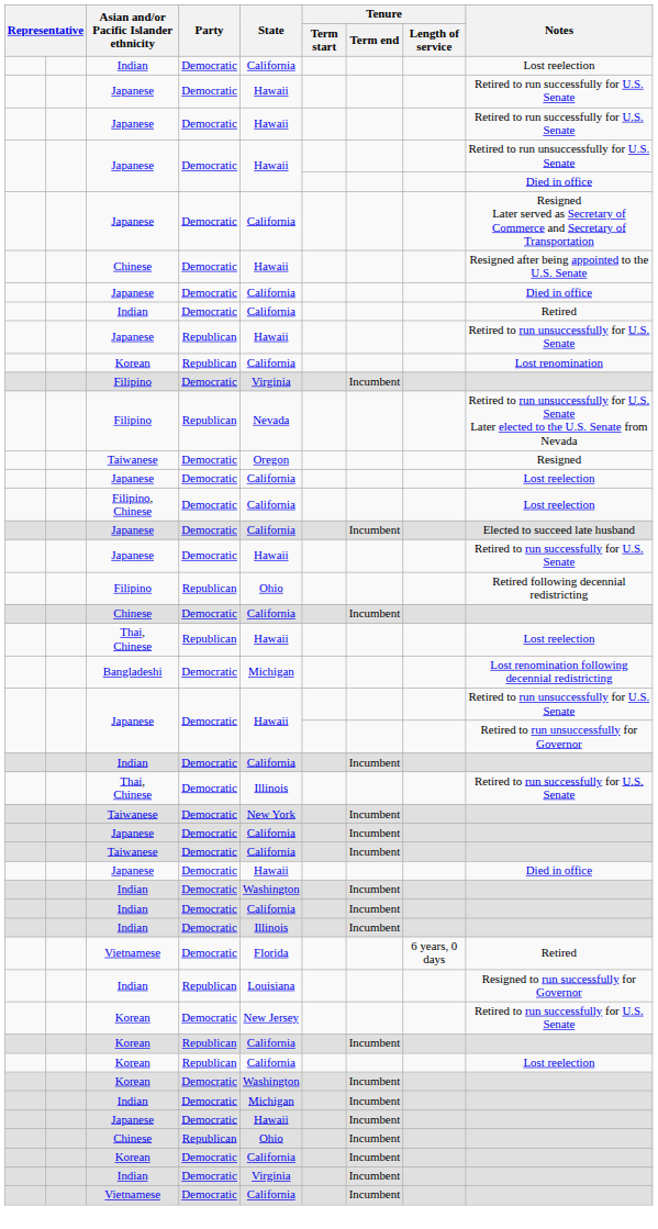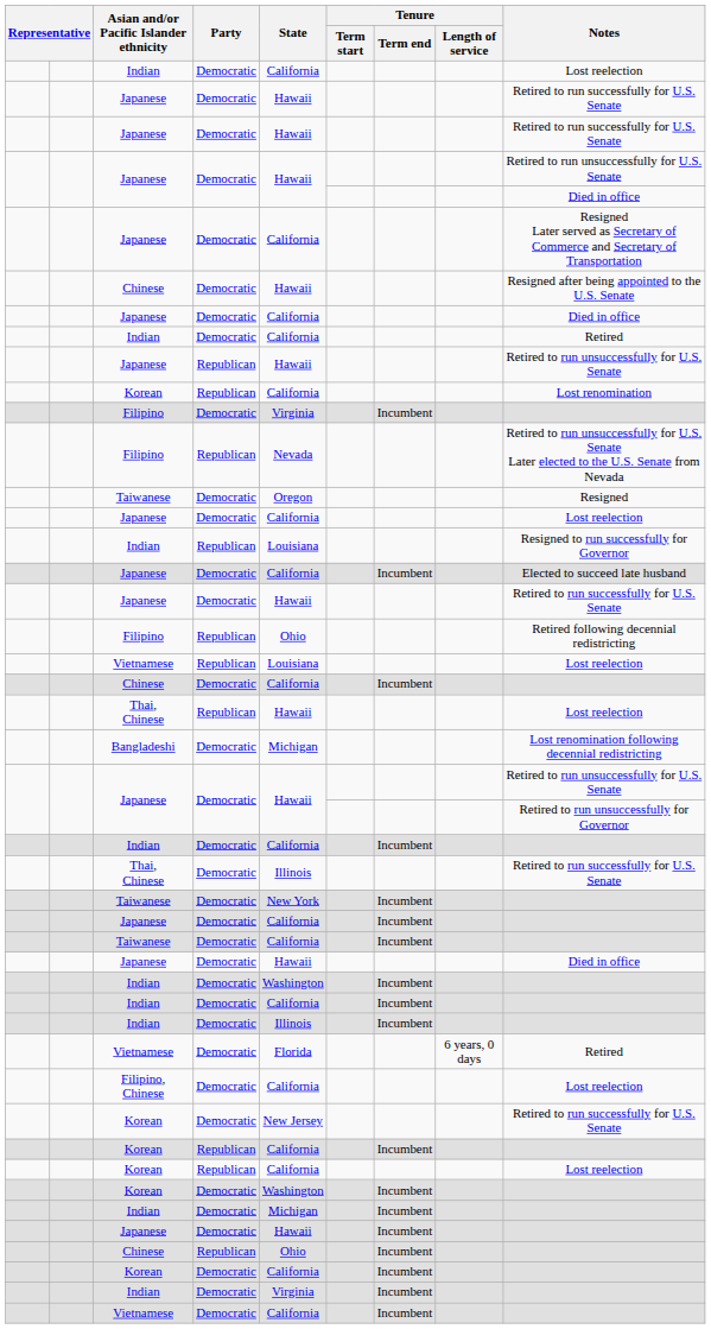 <table class="wikitable sortable plainrowheaders" style="text-align: center;">
 <tr bgcolor="#CCCCCC">
 <th rowspan=2 colspan=2 class=unsortable><a href='#'>Representative</a></th>
 <th rowspan=2>Asian and/or <br>Pacific Islander ethnicity</th>
 <th rowspan=2>Party</th>
 <th rowspan=2>State</th>
 <th colspan=3>Tenure</th>
 <th rowspan=2>Notes</th>
 </tr>
 <tr>
 <th>Term start</th>
 <th>Term end</th>
 <th>Length of service</th>
 </tr>
 <tr>
 <td></td>
 <td><strong></strong><br></td>
 <td><a href='#'>Indian</a></td>
 <td><a href='#'>Democratic</a></td>
 <td><a href='#'>California</a></td>
 <td></td>
 <td></td>
 <td></td>
 <td>Lost reelection</td>
 </tr>
 <tr>
 <td></td>
 <td><strong></strong><br></td>
 <td><a href='#'>Japanese</a></td>
 <td><a href='#'>Democratic</a></td>
 <td><a href='#'>Hawaii</a></td>
 <td></td>
 <td></td>
 <td></td>
 <td>Retired to run successfully for <a href='#'>U.S. Senate</a></td>
 </tr>
 <tr>
 <td></td>
 <td><strong></strong><br></td>
 <td><a href='#'>Japanese</a></td>
 <td><a href='#'>Democratic</a></td>
 <td><a href='#'>Hawaii</a></td>
 <td></td>
 <td></td>
 <td></td>
 <td>Retired to run successfully for <a href='#'>U.S. Senate</a></td>
 </tr>
 <tr>
 <td rowspan=2></td>
 <td rowspan=2><strong></strong><br></td>
 <td rowspan=2><a href='#'>Japanese</a></td>
 <td rowspan=2 ><a href='#'>Democratic</a></td>
 <td rowspan=2><a href='#'>Hawaii</a></td>
 <td></td>
 <td></td>
 <td></td>
 <td>Retired to run unsuccessfully for <a href='#'>U.S. Senate</a></td>
 </tr>
 <tr>
 <td></td>
 <td></td>
 <td></td>
 <td><a href='#'>Died in office</a></td>
 </tr>
 <tr>
 <td></td>
 <td><strong></strong><br></td>
 <td><a href='#'>Japanese</a></td>
 <td><a href='#'>Democratic</a></td>
 <td><a href='#'>California</a></td>
 <td></td>
 <td></td>
 <td></td>
 <td>Resigned<br>Later served as <a href='#'>Secretary of Commerce</a> and <a href='#'>Secretary of Transportation</a></td>
 </tr>
 <tr>
 <td></td>
 <td><strong></strong><br></td>
 <td><a href='#'>Chinese</a></td>
 <td><a href='#'>Democratic</a></td>
 <td><a href='#'>Hawaii</a></td>
 <td></td>
 <td></td>
 <td></td>
 <td>Resigned after being <a href='#'>appointed</a> to the <a href='#'>U.S. Senate</a></td>
 </tr>
 <tr>
 <td></td>
 <td><strong></strong><br></td>
 <td><a href='#'>Japanese</a></td>
 <td><a href='#'>Democratic</a></td>
 <td><a href='#'>California</a></td>
 <td></td>
 <td></td>
 <td></td>
 <td><a href='#'>Died in office</a></td>
 </tr>
 <tr>
 <td></td>
 <td><strong></strong><br></td>
 <td><a href='#'>Indian</a></td>
 <td><a href='#'>Democratic</a></td>
 <td><a href='#'>California</a></td>
 <td></td>
 <td></td>
 <td></td>
 <td>Retired</td>
 </tr>
 <tr>
 <td></td>
 <td><strong></strong><br></td>
 <td><a href='#'>Japanese</a></td>
 <td><a href='#'>Republican</a></td>
 <td><a href='#'>Hawaii</a></td>
 <td></td>
 <td></td>
 <td></td>
 <td>Retired to <a href='#'>run unsuccessfully</a> for <a href='#'>U.S. Senate</a></td>
 </tr>
 <tr>
 <td></td>
 <td><strong></strong><br></td>
 <td><a href='#'>Korean</a></td>
 <td><a href='#'>Republican</a></td>
 <td><a href='#'>California</a></td>
 <td></td>
 <td></td>
 <td></td>
 <td><a href='#'>Lost renomination</a></td>
 </tr>
 <tr style="background:#e0e0e0">
 <td></td>
 <td><strong></strong><br></td>
 <td><a href='#'>Filipino</a></td>
 <td><a href='#'>Democratic</a></td>
 <td><a href='#'>Virginia</a></td>
 <td></td>
 <td>Incumbent</td>
 <td></td>
 <td></td>
 </tr>
 <tr>
 <td></td>
 <td><strong></strong><br></td>
 <td><a href='#'>Filipino</a></td>
 <td><a href='#'>Republican</a></td>
 <td><a href='#'>Nevada</a></td>
 <td></td>
 <td></td>
 <td></td>
 <td>Retired to <a href='#'>run unsuccessfully</a> for <a href='#'>U.S. Senate</a><br>Later <a href='#'>elected to the U.S. Senate</a> from Nevada</td>
 </tr>
 <tr>
 <td></td>
 <td><strong></strong><br></td>
 <td><a href='#'>Taiwanese</a></td>
 <td><a href='#'>Democratic</a></td>
 <td><a href='#'>Oregon</a></td>
 <td></td>
 <td></td>
 <td></td>
 <td>Resigned</td>
 </tr>
 <tr>
 <td></td>
 <td><strong></strong><br></td>
 <td><a href='#'>Japanese</a></td>
 <td><a href='#'>Democratic</a></td>
 <td><a href='#'>California</a></td>
 <td></td>
 <td></td>
 <td></td>
 <td><a href='#'>Lost reelection</a></td>
 </tr>
 <tr>
 <td></td>
 <td><strong></strong><br></td>
-<td><a href='#'>Filipino</a>,<br><a href='#'>Chinese</a></td>
-<td><a href='#'>Democratic</a></td>
-<td><a href='#'>California</a></td>
+<td><a href='#'>Indian</a></td>
+<td><a href='#'>Republican</a></td>
+<td><a href='#'>Louisiana</a></td>
 <td></td>
 <td></td>
 <td></td>
-<td><a href='#'>Lost reelection</a></td>
+<td>Resigned to <a href='#'>run successfully</a> for <a href='#'>Governor</a></td>
 </tr>
 <tr style="background:#e0e0e0">
 <td></td>
 <td><strong></strong><br></td>
 <td><a href='#'>Japanese</a></td>
 <td><a href='#'>Democratic</a></td>
 <td><a href='#'>California</a></td>
 <td></td>
 <td>Incumbent</td>
 <td></td>
 <td>Elected to succeed late husband</td>
 </tr>
 <tr>
 <td></td>
 <td><strong></strong><br></td>
 <td><a href='#'>Japanese</a></td>
 <td><a href='#'>Democratic</a></td>
 <td><a href='#'>Hawaii</a></td>
 <td></td>
 <td></td>
 <td></td>
 <td>Retired to <a href='#'>run successfully</a> for <a href='#'>U.S. Senate</a></td>
 </tr>
 <tr>
 <td></td>
 <td><strong></strong><br></td>
 <td><a href='#'>Filipino</a></td>
 <td><a href='#'>Republican</a></td>
 <td><a href='#'>Ohio</a></td>
 <td></td>
 <td></td>
 <td></td>
 <td>Retired following decennial redistricting</td>
+</tr>
+<tr>
+<td></td>
+<td><strong></strong><br></td>
+<td><a href='#'>Vietnamese</a></td>
+<td><a href='#'>Republican</a></td>
+<td><a href='#'>Louisiana</a></td>
+<td></td>
+<td></td>
+<td></td>
+<td><a href='#'>Lost reelection</a></td>
 </tr>
 <tr style="background:#e0e0e0">
 <td></td>
 <td><strong></strong><br></td>
 <td><a href='#'>Chinese</a></td>
 <td><a href='#'>Democratic</a></td>
 <td><a href='#'>California</a></td>
 <td></td>
 <td>Incumbent</td>
 <td></td>
 <td></td>
 </tr>
 <tr>
 <td></td>
 <td><strong></strong><br></td>
 <td><a href='#'>Thai</a>,<br><a href='#'>Chinese</a></td>
 <td><a href='#'>Republican</a></td>
 <td><a href='#'>Hawaii</a></td>
 <td></td>
 <td></td>
 <td></td>
 <td><a href='#'>Lost reelection</a></td>
 </tr>
 <tr>
 <td></td>
 <td><strong></strong><br></td>
 <td><a href='#'>Bangladeshi</a></td>
 <td><a href='#'>Democratic</a></td>
 <td><a href='#'>Michigan</a></td>
 <td></td>
 <td></td>
 <td></td>
 <td><a href='#'>Lost renomination following decennial redistricting</a></td>
 </tr>
 <tr>
 <td rowspan=2></td>
 <td rowspan=2><strong></strong><br></td>
 <td rowspan=2><a href='#'>Japanese</a></td>
 <td rowspan=2 ><a href='#'>Democratic</a></td>
 <td rowspan=2><a href='#'>Hawaii</a></td>
 <td></td>
 <td></td>
 <td></td>
 <td>Retired to <a href='#'>run unsuccessfully</a> for <a href='#'>U.S. Senate</a></td>
 </tr>
 <tr>
 <td></td>
 <td></td>
 <td></td>
 <td>Retired to <a href='#'>run unsuccessfully</a> for <a href='#'>Governor</a></td>
 </tr>
 <tr style="background:#e0e0e0">
 <td></td>
 <td><strong></strong><br></td>
 <td><a href='#'>Indian</a></td>
 <td><a href='#'>Democratic</a></td>
 <td><a href='#'>California</a></td>
 <td></td>
 <td>Incumbent</td>
 <td></td>
 <td></td>
 </tr>
 <tr>
 <td></td>
 <td><strong></strong><br></td>
 <td><a href='#'>Thai</a>,<br><a href='#'>Chinese</a></td>
 <td><a href='#'>Democratic</a></td>
 <td><a href='#'>Illinois</a></td>
 <td></td>
 <td></td>
 <td></td>
 <td>Retired to <a href='#'>run successfully</a> for <a href='#'>U.S. Senate</a></td>
 </tr>
 <tr style="background:#e0e0e0">
 <td></td>
 <td><strong></strong><br></td>
 <td><a href='#'>Taiwanese</a></td>
 <td><a href='#'>Democratic</a></td>
 <td><a href='#'>New York</a></td>
 <td></td>
 <td>Incumbent</td>
 <td></td>
 <td></td>
 </tr>
 <tr style="background:#e0e0e0">
 <td></td>
 <td><strong></strong><br></td>
 <td><a href='#'>Japanese</a></td>
 <td><a href='#'>Democratic</a></td>
 <td><a href='#'>California</a></td>
 <td></td>
 <td>Incumbent</td>
 <td></td>
 <td></td>
 </tr>
 <tr style="background:#e0e0e0">
 <td></td>
 <td><strong></strong><br></td>
 <td><a href='#'>Taiwanese</a></td>
 <td><a href='#'>Democratic</a></td>
 <td><a href='#'>California</a></td>
 <td></td>
 <td>Incumbent</td>
 <td></td>
 <td></td>
 </tr>
 <tr>
 <td></td>
 <td><strong></strong><br></td>
 <td><a href='#'>Japanese</a></td>
 <td><a href='#'>Democratic</a></td>
 <td><a href='#'>Hawaii</a></td>
 <td></td>
 <td></td>
 <td></td>
 <td><a href='#'>Died in office</a></td>
 </tr>
 <tr style="background:#e0e0e0">
 <td></td>
 <td><strong></strong><br></td>
 <td><a href='#'>Indian</a></td>
 <td><a href='#'>Democratic</a></td>
 <td><a href='#'>Washington</a></td>
 <td></td>
 <td>Incumbent</td>
 <td></td>
 <td></td>
 </tr>
 <tr style="background:#e0e0e0">
 <td></td>
 <td><strong></strong><br></td>
 <td><a href='#'>Indian</a></td>
 <td><a href='#'>Democratic</a></td>
 <td><a href='#'>California</a></td>
 <td></td>
 <td>Incumbent</td>
 <td></td>
 <td></td>
 </tr>
 <tr style="background:#e0e0e0">
 <td></td>
 <td><strong></strong><br></td>
 <td><a href='#'>Indian</a></td>
 <td><a href='#'>Democratic</a></td>
 <td><a href='#'>Illinois</a></td>
 <td></td>
 <td>Incumbent</td>
 <td></td>
 <td></td>
 </tr>
 <tr style=>
 <td></td>
 <td><strong></strong><br></td>
 <td><a href='#'>Vietnamese</a></td>
 <td><a href='#'>Democratic</a></td>
 <td><a href='#'>Florida</a></td>
 <td></td>
 <td></td>
 <td>6 years, 0 days</td>
 <td>Retired</td>
 </tr>
 <tr>
 <td></td>
 <td><strong></strong><br></td>
-<td><a href='#'>Indian</a></td>
-<td><a href='#'>Republican</a></td>
-<td><a href='#'>Louisiana</a></td>
+<td><a href='#'>Filipino</a>,<br><a href='#'>Chinese</a></td>
+<td><a href='#'>Democratic</a></td>
+<td><a href='#'>California</a></td>
 <td></td>
 <td></td>
 <td></td>
-<td>Resigned to <a href='#'>run successfully</a> for <a href='#'>Governor</a></td>
+<td><a href='#'>Lost reelection</a></td>
 </tr>
 <tr>
 <td></td>
 <td><strong></strong><br></td>
 <td><a href='#'>Korean</a></td>
 <td><a href='#'>Democratic</a></td>
 <td><a href='#'>New Jersey</a></td>
 <td></td>
 <td></td>
 <td></td>
 <td>Retired to <a href='#'>run successfully</a> for <a href='#'>U.S. Senate</a></td>
 </tr>
 <tr style="background:#e0e0e0">
 <td></td>
 <td><strong></strong><br></td>
 <td><a href='#'>Korean</a></td>
 <td><a href='#'>Republican</a></td>
 <td><a href='#'>California</a></td>
 <td></td>
 <td>Incumbent</td>
 <td></td>
 <td></td>
 </tr>
 <tr>
 <td></td>
 <td><strong></strong><br></td>
 <td><a href='#'>Korean</a></td>
 <td><a href='#'>Republican</a></td>
 <td><a href='#'>California</a></td>
 <td></td>
 <td></td>
 <td></td>
 <td><a href='#'>Lost reelection</a></td>
 </tr>
 <tr style="background:#e0e0e0">
 <td></td>
 <td><strong></strong><br></td>
 <td><a href='#'>Korean</a></td>
 <td><a href='#'>Democratic</a></td>
 <td><a href='#'>Washington</a></td>
 <td></td>
 <td>Incumbent</td>
 <td></td>
 <td></td>
 </tr>
 <tr style="background:#e0e0e0">
 <td></td>
 <td><strong></strong><br></td>
 <td><a href='#'>Indian</a></td>
 <td><a href='#'>Democratic</a></td>
 <td><a href='#'>Michigan</a></td>
 <td></td>
 <td>Incumbent</td>
 <td></td>
 <td></td>
 </tr>
 <tr style="background:#e0e0e0">
 <td></td>
 <td><strong></strong><br></td>
 <td><a href='#'>Japanese</a></td>
 <td><a href='#'>Democratic</a></td>
 <td><a href='#'>Hawaii</a></td>
 <td></td>
 <td>Incumbent</td>
 <td></td>
 <td></td>
 </tr>
 <tr style="background:#e0e0e0">
 <td></td>
 <td><strong></strong><br></td>
 <td><a href='#'>Chinese</a></td>
 <td><a href='#'>Republican</a></td>
 <td><a href='#'>Ohio</a></td>
 <td></td>
 <td>Incumbent</td>
 <td></td>
 <td></td>
 </tr>
 <tr style="background:#e0e0e0">
 <td></td>
 <td><strong></strong><br></td>
 <td><a href='#'>Korean</a></td>
 <td><a href='#'>Democratic</a></td>
 <td><a href='#'>California</a></td>
 <td></td>
 <td>Incumbent</td>
 <td></td>
 <td></td>
 </tr>
 <tr style="background:#e0e0e0">
 <td></td>
 <td><strong></strong><br></td>
 <td><a href='#'>Indian</a></td>
 <td><a href='#'>Democratic</a></td>
 <td><a href='#'>Virginia</a></td>
 <td></td>
 <td>Incumbent</td>
 <td></td>
 <td></td>
 </tr>
 <tr style="background:#e0e0e0">
 <td></td>
 <td><strong></strong><br></td>
 <td><a href='#'>Vietnamese</a></td>
 <td><a href='#'>Democratic</a></td>
 <td><a href='#'>California</a></td>
 <td></td>
 <td>Incumbent</td>
 <td></td>
 <td></td>
 </tr>
 </table>
